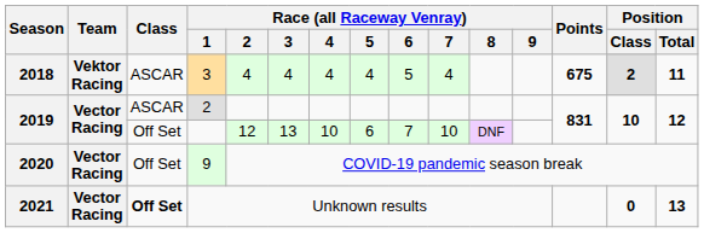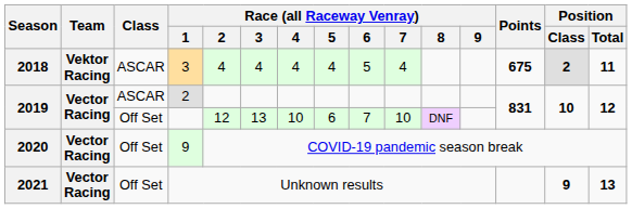 <table class="wikitable" style="text-align:center; font-size:85%;">
 <tr>
 <th rowspan="2">Season</th>
 <th rowspan="2">Team</th>
 <th rowspan="2">Class</th>
 <th colspan="9">Race (all <a href='#'>Raceway Venray</a>)</th>
 <th rowspan="2"><strong>Points</strong></th>
 <th colspan="2"><strong>Position</strong></th>
 </tr>
 <tr>
 <th style="width:2.5em">1</th>
 <th style="width:2.5em">2</th>
 <th style="width:2.5em">3</th>
 <th style="width:2.5em">4</th>
 <th style="width:2.5em">5</th>
 <th style="width:2.5em">6</th>
 <th style="width:2.5em">7</th>
 <th style="width:2.5em">8</th>
 <th style="width:2.5em">9</th>
 <th>Class</th>
 <th>Total</th>
 </tr>
 <tr>
 <th>2018</th>
 <th>Vektor Racing</th>
 <td>ASCAR</td>
 <td style="background:#FFDF9F;">3</td>
 <td style="background:#DFFFDF;">4</td>
 <td style="background:#DFFFDF;">4</td>
 <td style="background:#DFFFDF;">4</td>
 <td style="background:#DFFFDF;">4</td>
 <td style="background:#DFFFDF;">5</td>
 <td style="background:#DFFFDF;">4</td>
 <td></td>
 <td></td>
 <td><strong>675</strong></td>
 <td style="background:#DFDFDF;"><strong>2</strong></td>
 <td><strong>11</strong></td>
 </tr>
 <tr>
 <th rowspan="2">2019</th>
 <th rowspan="2">Vector Racing</th>
 <td>ASCAR</td>
 <td style="background:#DFDFDF;">2</td>
 <td></td>
 <td></td>
 <td></td>
 <td></td>
 <td></td>
 <td></td>
 <td></td>
 <td></td>
 <td rowspan="2"><strong>831</strong></td>
 <td rowspan="2"><strong>10</strong></td>
 <td rowspan="2"><strong>12</strong></td>
 </tr>
 <tr>
 <td>Off Set</td>
 <td></td>
 <td style="background:#DFFFDF;">12</td>
 <td style="background:#DFFFDF;">13</td>
 <td style="background:#DFFFDF;">10</td>
 <td style="background:#DFFFDF;">6</td>
 <td style="background:#DFFFDF;">7</td>
 <td style="background:#DFFFDF;">10</td>
 <td style="background:#EFCFFF;"><small>DNF</small></td>
 <td></td>
 </tr>
 <tr>
 <th>2020</th>
 <th>Vector Racing</th>
 <td>Off Set</td>
 <td style="background:#DFFFDF;">9</td>
 <td colspan="11"><a href='#'>COVID-19 pandemic</a> season break</td>
 </tr>
 <tr>
 <th>2021</th>
 <th>Vector Racing</th>
-<td><strong>Off Set</strong></td>
+<td>Off Set</td>
 <td colspan="9">Unknown results</td>
 <td></td>
-<td><strong>0</strong></td>
+<td><strong>9</strong></td>
 <td><strong>13</strong></td>
 </tr>
 </table>
